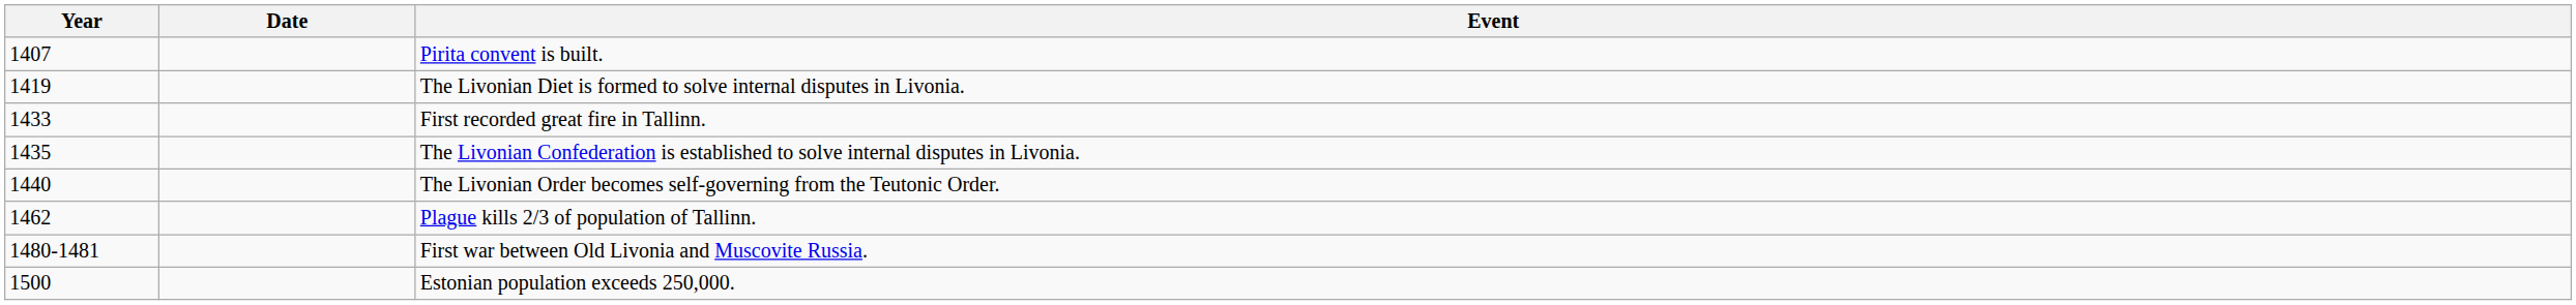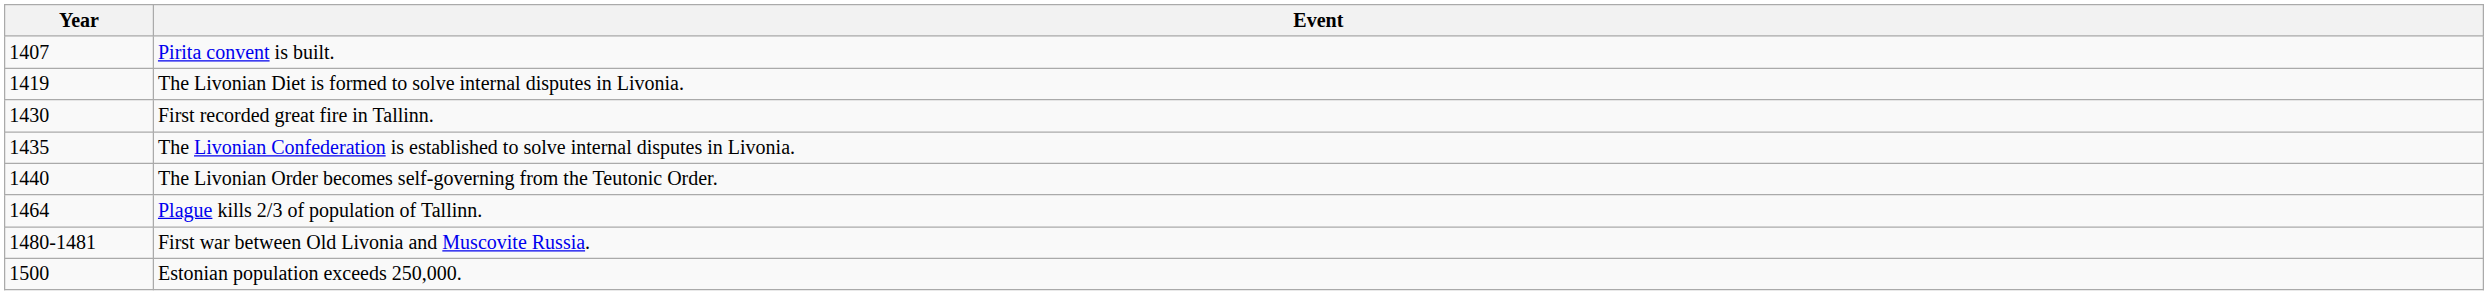 <table class="wikitable" width="100%">
 <tr>
 <th style="width:6%">Year</th>
-<th style="width:10%">Date</th>
 <th>Event</th>
 </tr>
 <tr>
 <td>1407</td>
-<td></td>
 <td><a href='#'>Pirita convent</a> is built.</td>
 </tr>
 <tr>
 <td>1419</td>
-<td></td>
 <td>The Livonian Diet is formed to solve internal disputes in Livonia.</td>
 </tr>
 <tr>
-<td>1433</td>
-<td></td>
+<td>1430</td>
 <td>First recorded great fire in Tallinn.</td>
 </tr>
 <tr>
 <td>1435</td>
-<td></td>
 <td>The <a href='#'>Livonian Confederation</a> is established to solve internal disputes in Livonia.</td>
 </tr>
 <tr>
 <td>1440</td>
-<td></td>
 <td>The Livonian Order becomes self-governing from the Teutonic Order.</td>
 </tr>
 <tr>
-<td>1462</td>
-<td></td>
+<td>1464</td>
 <td><a href='#'>Plague</a> kills 2/3 of population of Tallinn.</td>
 </tr>
 <tr>
 <td>1480-1481</td>
-<td></td>
 <td>First war between Old Livonia and <a href='#'>Muscovite Russia</a>.</td>
 </tr>
 <tr>
 <td>1500</td>
-<td></td>
 <td>Estonian population exceeds 250,000.</td>
 </tr>
 </table>
